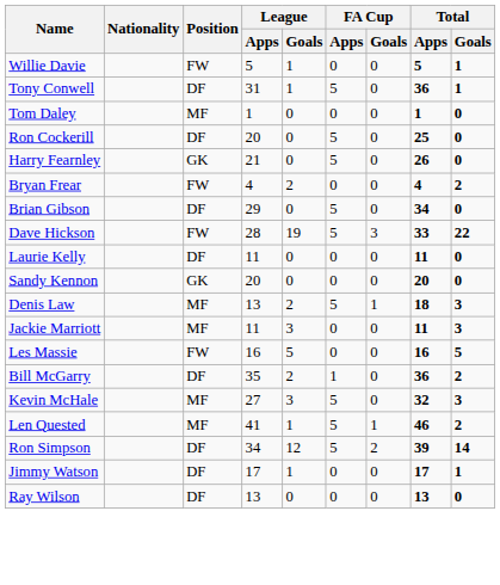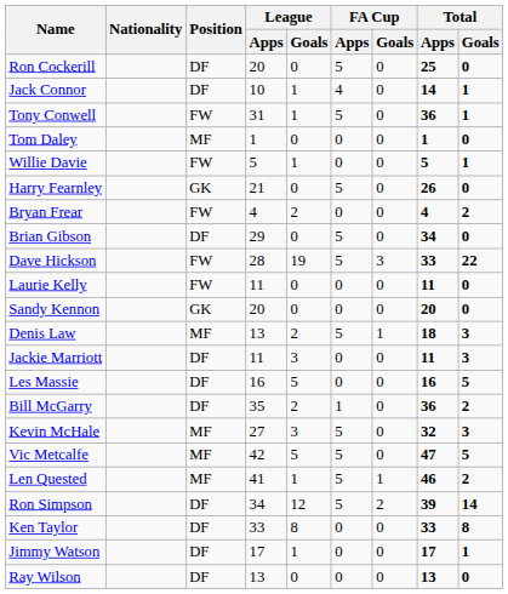 <table class="wikitable sortable">
 <tr>
 <th scope=col rowspan=2>Name</th>
 <th scope=col rowspan=2>Nationality</th>
 <th scope=col rowspan=2>Position</th>
 <th colspan=2>League</th>
 <th colspan=2>FA Cup</th>
 <th colspan=2>Total</th>
 </tr>
 <tr>
 <th>Apps</th>
 <th>Goals</th>
 <th>Apps</th>
 <th>Goals</th>
 <th>Apps</th>
 <th>Goals</th>
 </tr>
 <tr>
-<td><a href='#'>Willie Davie</a></td>
+<td><a href='#'>Ron Cockerill</a></td>
 <td></td>
-<td>FW</td>
+<td>DF</td>
+<td>20</td>
+<td>0</td>
 <td>5</td>
+<td>0</td>
+<td><strong>25</strong></td>
+<td><strong>0</strong></td>
+</tr>
+<tr>
+<td><a href='#'>Jack Connor</a></td>
+<td></td>
+<td>DF</td>
+<td>10</td>
 <td>1</td>
+<td>4</td>
 <td>0</td>
-<td>0</td>
-<td><strong>5</strong></td>
+<td><strong>14</strong></td>
 <td><strong>1</strong></td>
 </tr>
 <tr>
 <td><a href='#'>Tony Conwell</a></td>
 <td></td>
-<td>DF</td>
+<td>FW</td>
 <td>31</td>
 <td>1</td>
 <td>5</td>
 <td>0</td>
 <td><strong>36</strong></td>
 <td><strong>1</strong></td>
 </tr>
 <tr>
 <td><a href='#'>Tom Daley</a></td>
 <td></td>
 <td>MF</td>
 <td>1</td>
 <td>0</td>
 <td>0</td>
 <td>0</td>
 <td><strong>1</strong></td>
 <td><strong>0</strong></td>
 </tr>
 <tr>
-<td><a href='#'>Ron Cockerill</a></td>
+<td><a href='#'>Willie Davie</a></td>
 <td></td>
-<td>DF</td>
-<td>20</td>
+<td>FW</td>
+<td>5</td>
+<td>1</td>
 <td>0</td>
-<td>5</td>
 <td>0</td>
-<td><strong>25</strong></td>
-<td><strong>0</strong></td>
+<td><strong>5</strong></td>
+<td><strong>1</strong></td>
 </tr>
 <tr>
 <td><a href='#'>Harry Fearnley</a></td>
 <td></td>
 <td>GK</td>
 <td>21</td>
 <td>0</td>
 <td>5</td>
 <td>0</td>
 <td><strong>26</strong></td>
 <td><strong>0</strong></td>
 </tr>
 <tr>
 <td><a href='#'>Bryan Frear</a></td>
 <td></td>
 <td>FW</td>
 <td>4</td>
 <td>2</td>
 <td>0</td>
 <td>0</td>
 <td><strong>4</strong></td>
 <td><strong>2</strong></td>
 </tr>
 <tr>
 <td><a href='#'>Brian Gibson</a></td>
 <td></td>
 <td>DF</td>
 <td>29</td>
 <td>0</td>
 <td>5</td>
 <td>0</td>
 <td><strong>34</strong></td>
 <td><strong>0</strong></td>
 </tr>
 <tr>
 <td><a href='#'>Dave Hickson</a></td>
 <td></td>
 <td>FW</td>
 <td>28</td>
 <td>19</td>
 <td>5</td>
 <td>3</td>
 <td><strong>33</strong></td>
 <td><strong>22</strong></td>
 </tr>
 <tr>
 <td><a href='#'>Laurie Kelly</a></td>
 <td></td>
-<td>DF</td>
+<td>FW</td>
 <td>11</td>
 <td>0</td>
 <td>0</td>
 <td>0</td>
 <td><strong>11</strong></td>
 <td><strong>0</strong></td>
 </tr>
 <tr>
 <td><a href='#'>Sandy Kennon</a></td>
 <td></td>
 <td>GK</td>
 <td>20</td>
 <td>0</td>
 <td>0</td>
 <td>0</td>
 <td><strong>20</strong></td>
 <td><strong>0</strong></td>
 </tr>
 <tr>
 <td><a href='#'>Denis Law</a></td>
 <td></td>
 <td>MF</td>
 <td>13</td>
 <td>2</td>
 <td>5</td>
 <td>1</td>
 <td><strong>18</strong></td>
 <td><strong>3</strong></td>
 </tr>
 <tr>
 <td><a href='#'>Jackie Marriott</a></td>
 <td></td>
-<td>MF</td>
+<td>DF</td>
 <td>11</td>
 <td>3</td>
 <td>0</td>
 <td>0</td>
 <td><strong>11</strong></td>
 <td><strong>3</strong></td>
 </tr>
 <tr>
 <td><a href='#'>Les Massie</a></td>
 <td></td>
-<td>FW</td>
+<td>DF</td>
 <td>16</td>
 <td>5</td>
 <td>0</td>
 <td>0</td>
 <td><strong>16</strong></td>
 <td><strong>5</strong></td>
 </tr>
 <tr>
 <td><a href='#'>Bill McGarry</a></td>
 <td></td>
 <td>DF</td>
 <td>35</td>
 <td>2</td>
 <td>1</td>
 <td>0</td>
 <td><strong>36</strong></td>
 <td><strong>2</strong></td>
 </tr>
 <tr>
 <td><a href='#'>Kevin McHale</a></td>
 <td></td>
 <td>MF</td>
 <td>27</td>
 <td>3</td>
 <td>5</td>
 <td>0</td>
 <td><strong>32</strong></td>
 <td><strong>3</strong></td>
 </tr>
 <tr>
+<td><a href='#'>Vic Metcalfe</a></td>
+<td></td>
+<td>MF</td>
+<td>42</td>
+<td>5</td>
+<td>5</td>
+<td>0</td>
+<td><strong>47</strong></td>
+<td><strong>5</strong></td>
+</tr>
+<tr>
 <td><a href='#'>Len Quested</a></td>
 <td></td>
 <td>MF</td>
 <td>41</td>
 <td>1</td>
 <td>5</td>
 <td>1</td>
 <td><strong>46</strong></td>
 <td><strong>2</strong></td>
 </tr>
 <tr>
 <td><a href='#'>Ron Simpson</a></td>
 <td></td>
 <td>DF</td>
 <td>34</td>
 <td>12</td>
 <td>5</td>
 <td>2</td>
 <td><strong>39</strong></td>
 <td><strong>14</strong></td>
+</tr>
+<tr>
+<td><a href='#'>Ken Taylor</a></td>
+<td></td>
+<td>DF</td>
+<td>33</td>
+<td>8</td>
+<td>0</td>
+<td>0</td>
+<td><strong>33</strong></td>
+<td><strong>8</strong></td>
 </tr>
 <tr>
 <td><a href='#'>Jimmy Watson</a></td>
 <td></td>
 <td>DF</td>
 <td>17</td>
 <td>1</td>
 <td>0</td>
 <td>0</td>
 <td><strong>17</strong></td>
 <td><strong>1</strong></td>
 </tr>
 <tr>
 <td><a href='#'>Ray Wilson</a></td>
 <td></td>
 <td>DF</td>
 <td>13</td>
 <td>0</td>
 <td>0</td>
 <td>0</td>
 <td><strong>13</strong></td>
 <td><strong>0</strong></td>
 </tr>
 </table>
